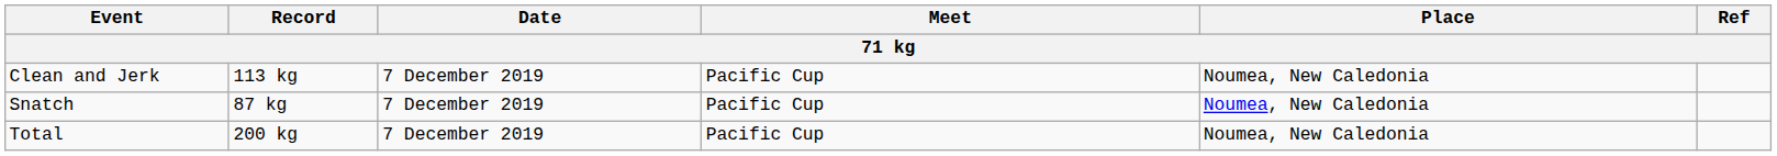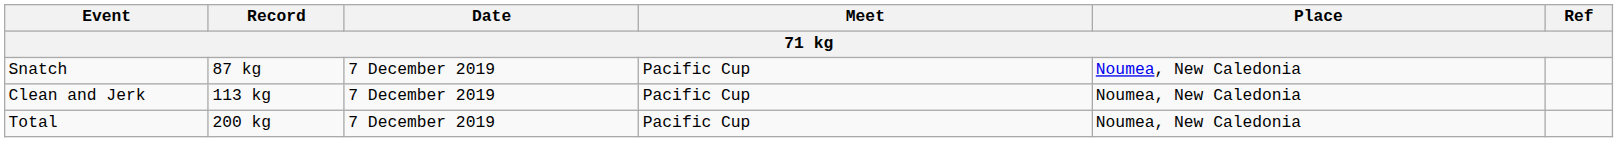 <table class="wikitable" style="font-size:95%;">
 <tr>
 <th width="9%">Event</th>
 <th width="6%">Record</th>
 <th width="13%">Date</th>
 <th width="20%">Meet</th>
 <th width="20%">Place</th>
 <th width="3%">Ref</th>
 </tr>
 <tr>
 <th colspan=6>71 kg</th>
 </tr>
 <tr>
+<td>Snatch</td>
+<td>87 kg</td>
+<td>7 December 2019</td>
+<td>Pacific Cup</td>
+<td> <a href='#'>Noumea</a>, New Caledonia</td>
+<td></td>
+</tr>
+<tr>
 <td>Clean and Jerk</td>
 <td>113 kg</td>
 <td>7 December 2019</td>
 <td>Pacific Cup</td>
 <td> Noumea, New Caledonia</td>
-<td></td>
-</tr>
-<tr>
-<td>Snatch</td>
-<td>87 kg</td>
-<td>7 December 2019</td>
-<td>Pacific Cup</td>
-<td> <a href='#'>Noumea</a>, New Caledonia</td>
 <td></td>
 </tr>
 <tr>
 <td>Total</td>
 <td>200 kg</td>
 <td>7 December 2019</td>
 <td>Pacific Cup</td>
 <td> Noumea, New Caledonia</td>
 <td></td>
 </tr>
 </table>
